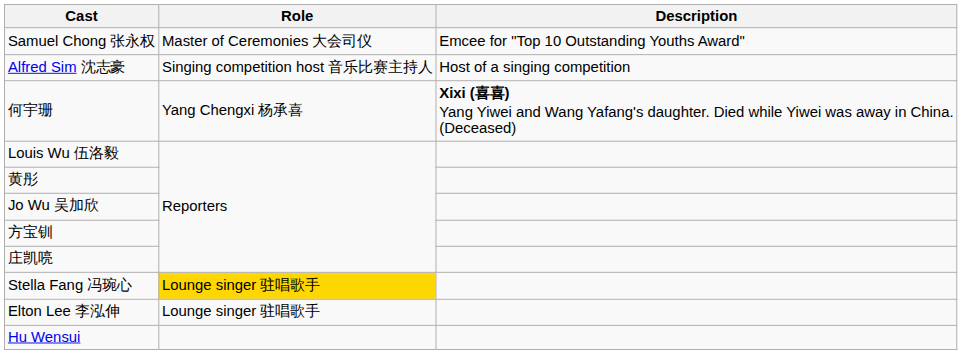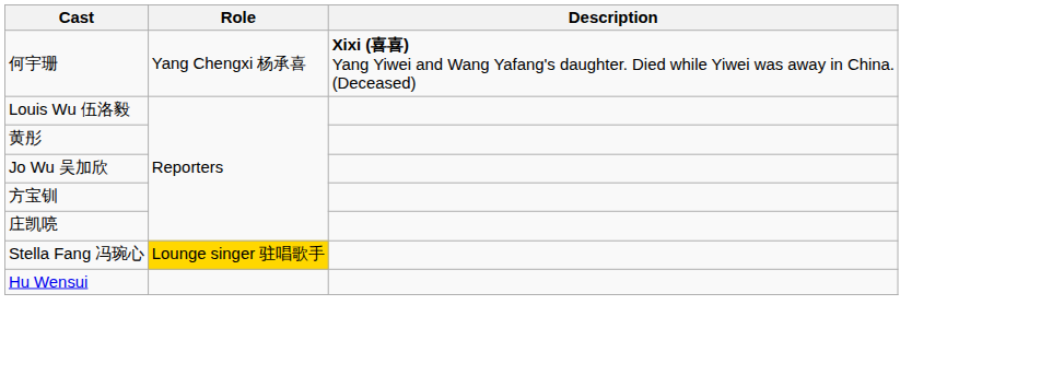 <table class="wikitable">
 <tr>
 <th>Cast</th>
 <th>Role</th>
 <th>Description</th>
-</tr>
-<tr>
-<td>Samuel Chong 张永权</td>
-<td>Master of Ceremonies 大会司仪</td>
-<td>Emcee for "Top 10 Outstanding Youths Award"</td>
-</tr>
-<tr>
-<td><a href='#'>Alfred Sim</a> 沈志豪</td>
-<td>Singing competition host 音乐比赛主持人</td>
-<td>Host of a singing competition</td>
 </tr>
 <tr>
 <td>何宇珊</td>
 <td>Yang Chengxi 杨承喜</td>
 <td><strong>Xixi (喜喜)</strong> <br> Yang Yiwei and Wang Yafang's daughter. Died while Yiwei was away in China. <br> (Deceased)</td>
 </tr>
 <tr>
 <td>Louis Wu 伍洛毅</td>
 <td rowspan="5">Reporters</td>
 <td></td>
 </tr>
 <tr>
 <td>黄彤</td>
 <td></td>
 </tr>
 <tr>
 <td>Jo Wu 吴加欣</td>
 <td></td>
 </tr>
 <tr>
 <td>方宝钏</td>
 <td></td>
 </tr>
 <tr>
 <td>庄凯喨</td>
 <td></td>
 </tr>
 <tr>
 <td>Stella Fang 冯琬心</td>
 <td style="background: gold;">Lounge singer 驻唱歌手</td>
 <td></td>
 </tr>
 <tr>
-<td>Elton Lee 李泓伸</td>
-<td>Lounge singer 驻唱歌手</td>
-<td></td>
-</tr>
-<tr>
 <td><a href='#'>Hu Wensui</a></td>
 <td></td>
 <td></td>
 </tr>
 </table>
